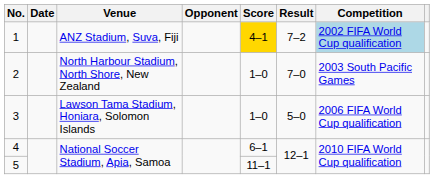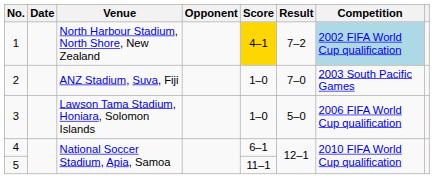 <table class="wikitable sortable">
 <tr>
 <th scope="col">No.</th>
 <th scope="col">Date</th>
 <th scope="col">Venue</th>
 <th scope="col">Opponent</th>
 <th scope="col">Score</th>
 <th scope="col">Result</th>
 <th scope="col">Competition</th>
 <th scope="col" class="unsortable"></th>
 </tr>
 <tr>
 <td style="text-align:center">1</td>
 <td></td>
-<td><a href='#'>ANZ Stadium</a>, <a href='#'>Suva</a>, Fiji</td>
+<td><a href='#'>North Harbour Stadium</a>, <a href='#'>North Shore</a>, New Zealand</td>
 <td></td>
 <td style="background: gold; text-align:center">4–1</td>
 <td style="text-align:center">7–2</td>
 <td style="background: lightblue;"><a href='#'>2002 FIFA World Cup qualification</a></td>
 <td></td>
 </tr>
 <tr>
 <td style="text-align:center">2</td>
 <td></td>
-<td><a href='#'>North Harbour Stadium</a>, <a href='#'>North Shore</a>, New Zealand</td>
+<td><a href='#'>ANZ Stadium</a>, <a href='#'>Suva</a>, Fiji</td>
 <td></td>
 <td style="text-align:center">1–0</td>
 <td style="text-align:center">7–0</td>
 <td><a href='#'>2003 South Pacific Games</a></td>
 <td></td>
 </tr>
 <tr>
 <td style="text-align:center">3</td>
 <td></td>
 <td><a href='#'>Lawson Tama Stadium</a>, <a href='#'>Honiara</a>, Solomon Islands</td>
 <td></td>
 <td style="text-align:center">1–0</td>
 <td style="text-align:center">5–0</td>
 <td><a href='#'>2006 FIFA World Cup qualification</a></td>
 <td></td>
 </tr>
 <tr>
 <td style="text-align:center">4</td>
 <td rowspan="2"></td>
 <td rowspan="2"><a href='#'>National Soccer Stadium</a>, <a href='#'>Apia</a>, Samoa</td>
 <td rowspan="2"></td>
 <td style="text-align:center">6–1</td>
 <td rowspan="2" style="text-align:center">12–1</td>
 <td rowspan="2"><a href='#'>2010 FIFA World Cup qualification</a></td>
 <td rowspan="2"></td>
 </tr>
 <tr>
 <td style="text-align:center">5</td>
 <td style="text-align:center">11–1</td>
 </tr>
 </table>
